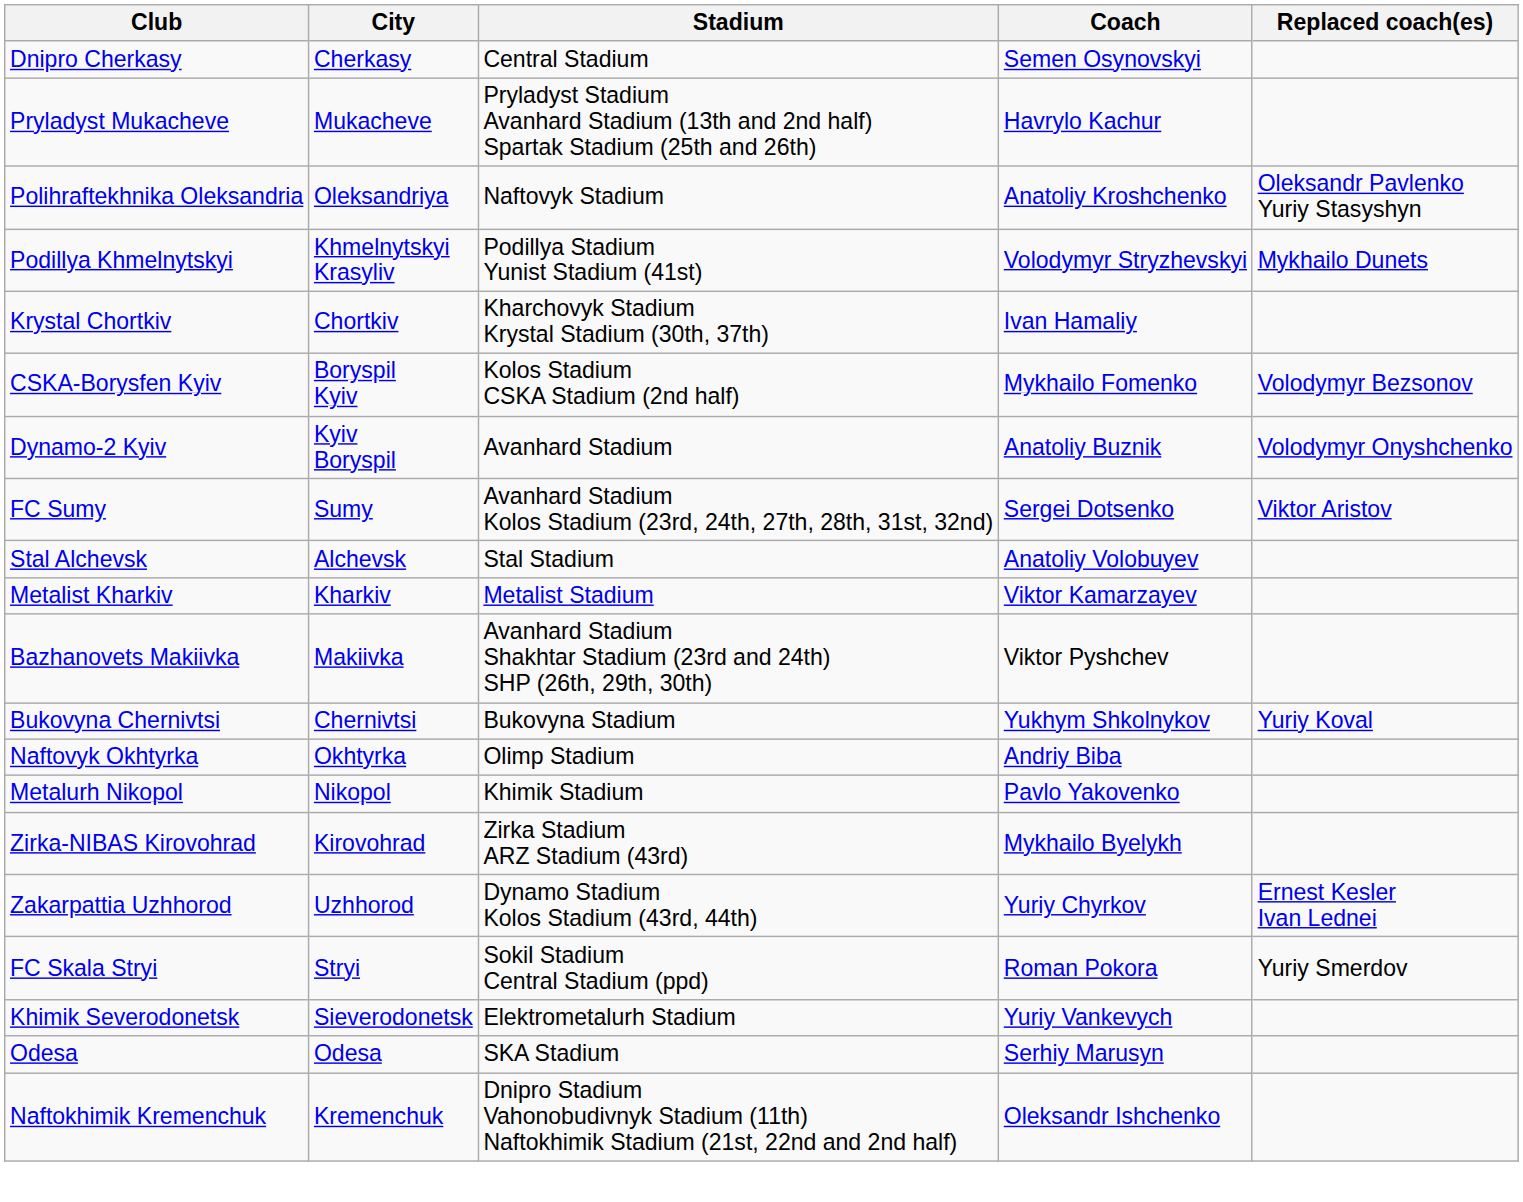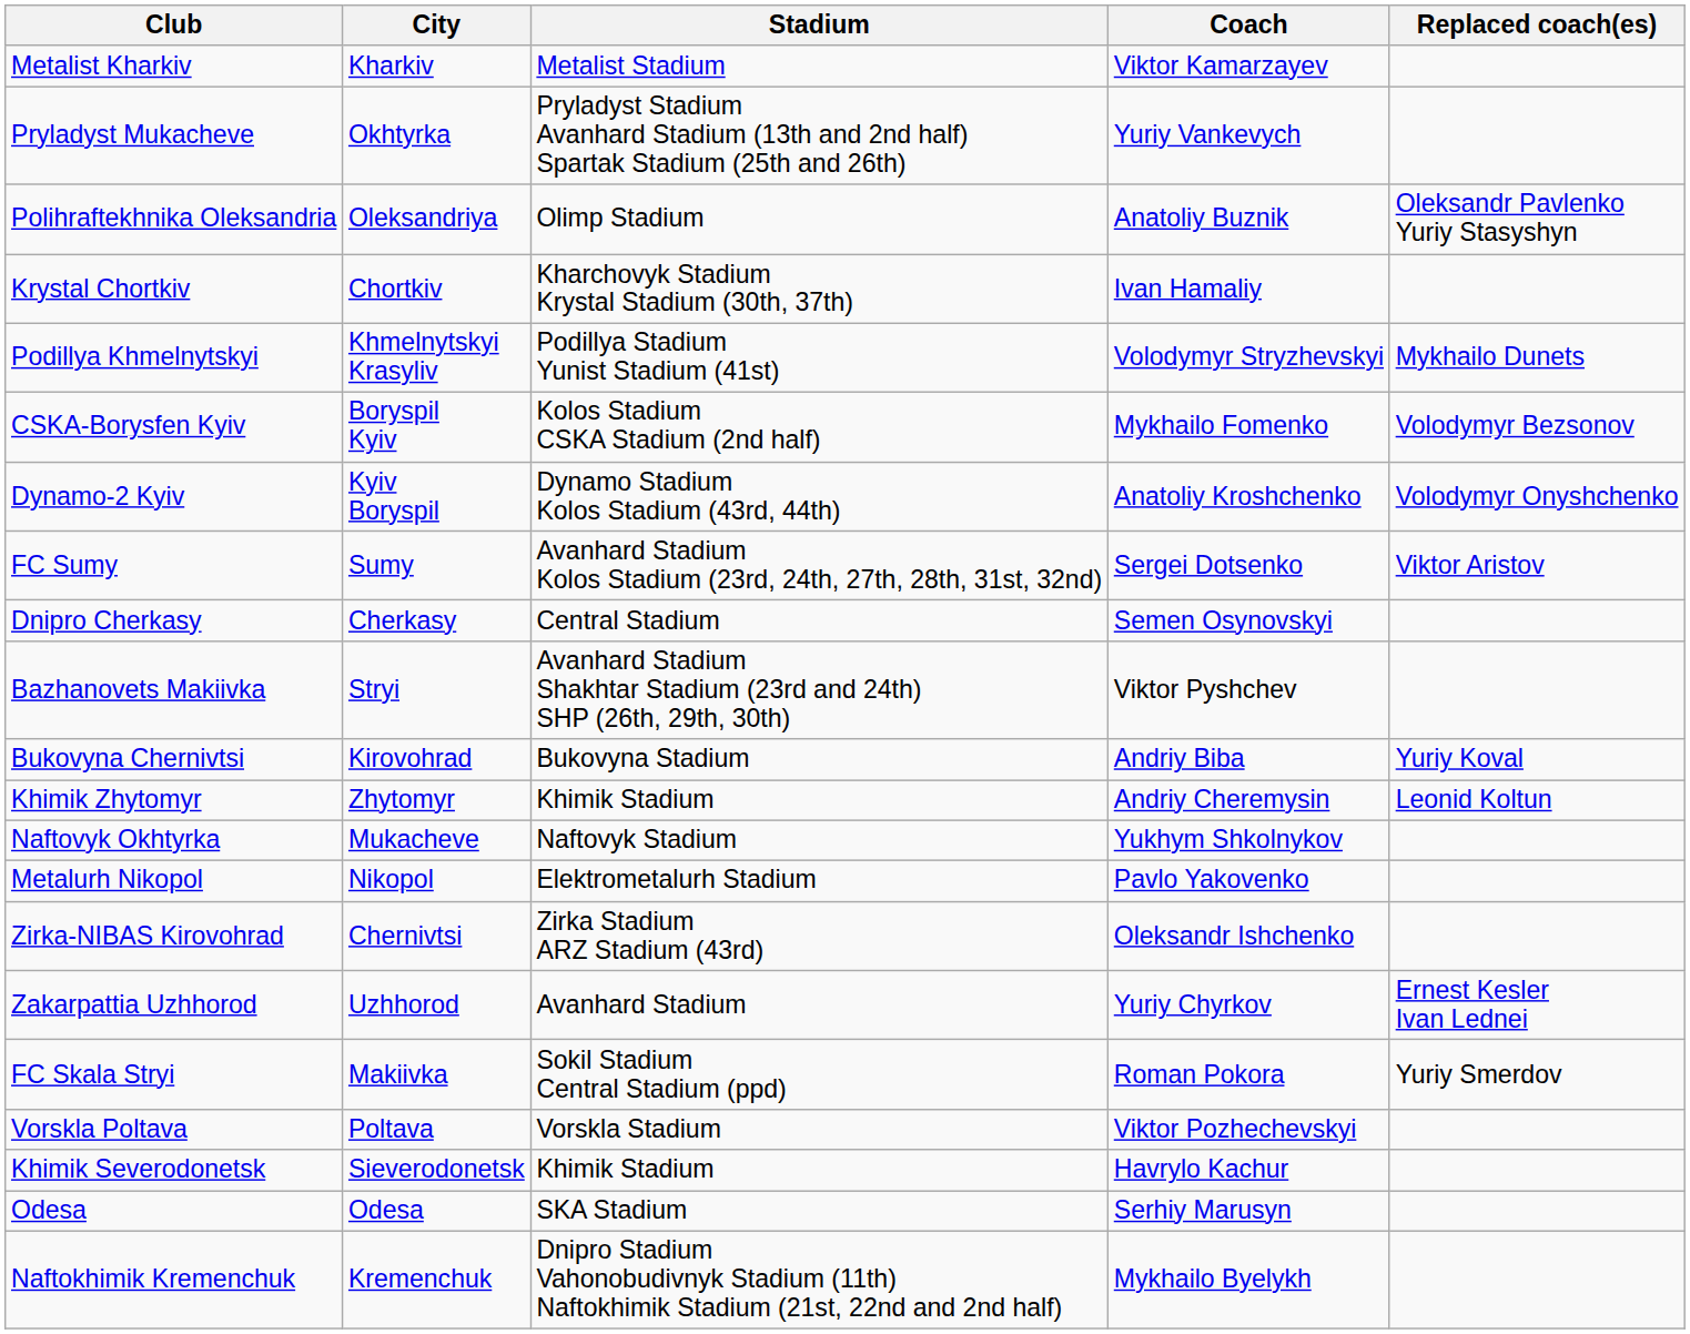 <table class="wikitable">
 <tr>
 <th>Club</th>
 <th>City</th>
 <th>Stadium</th>
 <th>Coach</th>
 <th>Replaced coach(es)</th>
 </tr>
 <tr>
-<td><a href='#'>Dnipro Cherkasy</a></td>
-<td><a href='#'>Cherkasy</a></td>
-<td>Central Stadium</td>
-<td><a href='#'>Semen Osynovskyi</a></td>
+<td><a href='#'>Metalist Kharkiv</a></td>
+<td><a href='#'>Kharkiv</a></td>
+<td><a href='#'>Metalist Stadium</a></td>
+<td><a href='#'>Viktor Kamarzayev</a></td>
 <td></td>
 </tr>
 <tr>
 <td><a href='#'>Pryladyst Mukacheve</a></td>
-<td><a href='#'>Mukacheve</a></td>
+<td><a href='#'>Okhtyrka</a></td>
 <td>Pryladyst Stadium<br>Avanhard Stadium (13th and 2nd half)<br>Spartak Stadium (25th and 26th)</td>
-<td><a href='#'>Havrylo Kachur</a></td>
+<td><a href='#'>Yuriy Vankevych</a></td>
 <td></td>
 </tr>
 <tr>
 <td><a href='#'>Polihraftekhnika Oleksandria</a></td>
 <td><a href='#'>Oleksandriya</a></td>
-<td>Naftovyk Stadium</td>
-<td><a href='#'>Anatoliy Kroshchenko</a></td>
+<td>Olimp Stadium</td>
+<td><a href='#'>Anatoliy Buznik</a></td>
 <td><a href='#'>Oleksandr Pavlenko</a><br>Yuriy Stasyshyn</td>
+</tr>
+<tr>
+<td><a href='#'>Krystal Chortkiv</a></td>
+<td><a href='#'>Chortkiv</a></td>
+<td>Kharchovyk Stadium<br>Krystal Stadium (30th, 37th)</td>
+<td><a href='#'>Ivan Hamaliy</a></td>
+<td></td>
 </tr>
 <tr>
 <td><a href='#'>Podillya Khmelnytskyi</a></td>
 <td><a href='#'>Khmelnytskyi</a><br><a href='#'>Krasyliv</a></td>
 <td>Podillya Stadium<br>Yunist Stadium (41st)</td>
 <td><a href='#'>Volodymyr Stryzhevskyi</a></td>
 <td><a href='#'>Mykhailo Dunets</a></td>
-</tr>
-<tr>
-<td><a href='#'>Krystal Chortkiv</a></td>
-<td><a href='#'>Chortkiv</a></td>
-<td>Kharchovyk Stadium<br>Krystal Stadium (30th, 37th)</td>
-<td><a href='#'>Ivan Hamaliy</a></td>
-<td></td>
 </tr>
 <tr>
 <td><a href='#'>CSKA-Borysfen Kyiv</a></td>
 <td><a href='#'>Boryspil</a><br><a href='#'>Kyiv</a></td>
 <td>Kolos Stadium<br>CSKA Stadium (2nd half)</td>
 <td><a href='#'>Mykhailo Fomenko</a></td>
 <td><a href='#'>Volodymyr Bezsonov</a></td>
 </tr>
 <tr>
 <td><a href='#'>Dynamo-2 Kyiv</a></td>
 <td><a href='#'>Kyiv</a><br><a href='#'>Boryspil</a></td>
-<td>Avanhard Stadium</td>
-<td><a href='#'>Anatoliy Buznik</a></td>
+<td>Dynamo Stadium<br>Kolos Stadium (43rd, 44th)</td>
+<td><a href='#'>Anatoliy Kroshchenko</a></td>
 <td><a href='#'>Volodymyr Onyshchenko</a></td>
 </tr>
 <tr>
 <td><a href='#'>FC Sumy</a></td>
 <td><a href='#'>Sumy</a></td>
 <td>Avanhard Stadium<br>Kolos Stadium (23rd, 24th, 27th, 28th, 31st, 32nd)</td>
 <td><a href='#'>Sergei Dotsenko</a></td>
 <td><a href='#'>Viktor Aristov</a></td>
 </tr>
 <tr>
-<td><a href='#'>Stal Alchevsk</a></td>
-<td><a href='#'>Alchevsk</a></td>
-<td>Stal Stadium</td>
-<td><a href='#'>Anatoliy Volobuyev</a></td>
-<td></td>
-</tr>
-<tr>
-<td><a href='#'>Metalist Kharkiv</a></td>
-<td><a href='#'>Kharkiv</a></td>
-<td><a href='#'>Metalist Stadium</a></td>
-<td><a href='#'>Viktor Kamarzayev</a></td>
+<td><a href='#'>Dnipro Cherkasy</a></td>
+<td><a href='#'>Cherkasy</a></td>
+<td>Central Stadium</td>
+<td><a href='#'>Semen Osynovskyi</a></td>
 <td></td>
 </tr>
 <tr>
 <td><a href='#'>Bazhanovets Makiivka</a></td>
-<td><a href='#'>Makiivka</a></td>
+<td><a href='#'>Stryi</a></td>
 <td>Avanhard Stadium<br>Shakhtar Stadium (23rd and 24th)<br>SHP (26th, 29th, 30th)</td>
 <td>Viktor Pyshchev</td>
 <td></td>
 </tr>
 <tr>
 <td><a href='#'>Bukovyna Chernivtsi</a></td>
-<td><a href='#'>Chernivtsi</a></td>
+<td><a href='#'>Kirovohrad</a></td>
 <td>Bukovyna Stadium</td>
-<td><a href='#'>Yukhym Shkolnykov</a></td>
+<td><a href='#'>Andriy Biba</a></td>
 <td><a href='#'>Yuriy Koval</a></td>
 </tr>
 <tr>
+<td><a href='#'>Khimik Zhytomyr</a></td>
+<td><a href='#'>Zhytomyr</a></td>
+<td>Khimik Stadium</td>
+<td><a href='#'>Andriy Cheremysin</a></td>
+<td><a href='#'>Leonid Koltun</a></td>
+</tr>
+<tr>
 <td><a href='#'>Naftovyk Okhtyrka</a></td>
-<td><a href='#'>Okhtyrka</a></td>
-<td>Olimp Stadium</td>
-<td><a href='#'>Andriy Biba</a></td>
+<td><a href='#'>Mukacheve</a></td>
+<td>Naftovyk Stadium</td>
+<td><a href='#'>Yukhym Shkolnykov</a></td>
 <td></td>
 </tr>
 <tr>
 <td><a href='#'>Metalurh Nikopol</a></td>
 <td><a href='#'>Nikopol</a></td>
-<td>Khimik Stadium</td>
+<td>Elektrometalurh Stadium</td>
 <td><a href='#'>Pavlo Yakovenko</a></td>
 <td></td>
 </tr>
 <tr>
 <td><a href='#'>Zirka-NIBAS Kirovohrad</a></td>
-<td><a href='#'>Kirovohrad</a></td>
+<td><a href='#'>Chernivtsi</a></td>
 <td>Zirka Stadium<br>ARZ Stadium (43rd)</td>
-<td><a href='#'>Mykhailo Byelykh</a></td>
+<td><a href='#'>Oleksandr Ishchenko</a></td>
 <td></td>
 </tr>
 <tr>
 <td><a href='#'>Zakarpattia Uzhhorod</a></td>
 <td><a href='#'>Uzhhorod</a></td>
-<td>Dynamo Stadium<br>Kolos Stadium (43rd, 44th)</td>
+<td>Avanhard Stadium</td>
 <td><a href='#'>Yuriy Chyrkov</a></td>
 <td><a href='#'>Ernest Kesler</a><br><a href='#'>Ivan Lednei</a></td>
 </tr>
 <tr>
 <td><a href='#'>FC Skala Stryi</a></td>
-<td><a href='#'>Stryi</a></td>
+<td><a href='#'>Makiivka</a></td>
 <td>Sokil Stadium<br>Central Stadium (ppd)</td>
 <td><a href='#'>Roman Pokora</a></td>
 <td>Yuriy Smerdov</td>
 </tr>
 <tr>
+<td><a href='#'>Vorskla Poltava</a></td>
+<td><a href='#'>Poltava</a></td>
+<td>Vorskla Stadium</td>
+<td><a href='#'>Viktor Pozhechevskyi</a></td>
+<td></td>
+</tr>
+<tr>
 <td><a href='#'>Khimik Severodonetsk</a></td>
 <td><a href='#'>Sieverodonetsk</a></td>
-<td>Elektrometalurh Stadium</td>
-<td><a href='#'>Yuriy Vankevych</a></td>
+<td>Khimik Stadium</td>
+<td><a href='#'>Havrylo Kachur</a></td>
 <td></td>
 </tr>
 <tr>
 <td><a href='#'>Odesa</a></td>
 <td><a href='#'>Odesa</a></td>
 <td>SKA Stadium</td>
 <td><a href='#'>Serhiy Marusyn</a></td>
 <td></td>
 </tr>
 <tr>
 <td><a href='#'>Naftokhimik Kremenchuk</a></td>
 <td><a href='#'>Kremenchuk</a></td>
 <td>Dnipro Stadium<br>Vahonobudivnyk Stadium (11th)<br>Naftokhimik Stadium (21st, 22nd and 2nd half)</td>
-<td><a href='#'>Oleksandr Ishchenko</a></td>
+<td><a href='#'>Mykhailo Byelykh</a></td>
 <td></td>
 </tr>
 </table>
